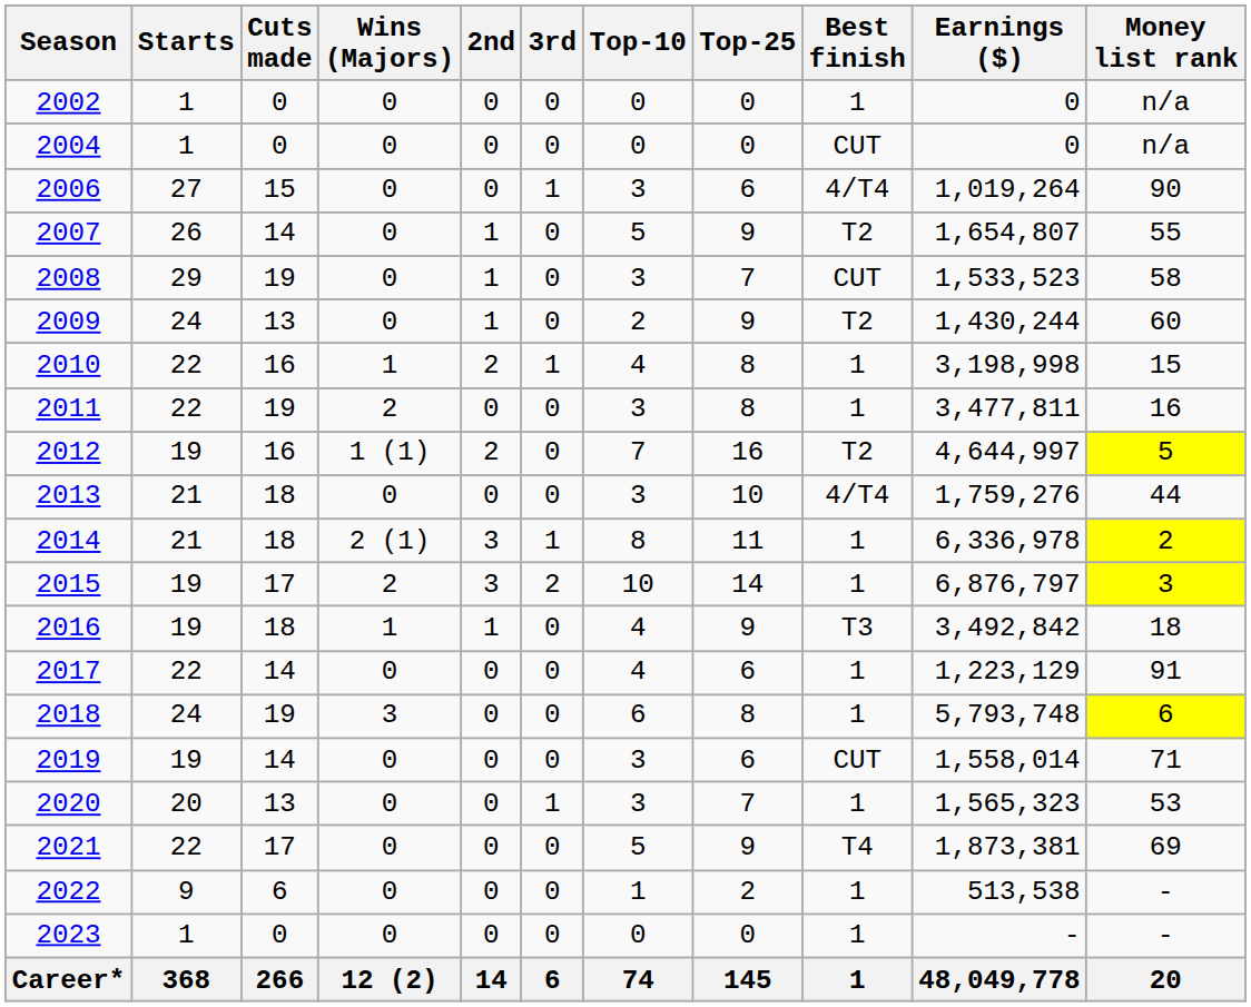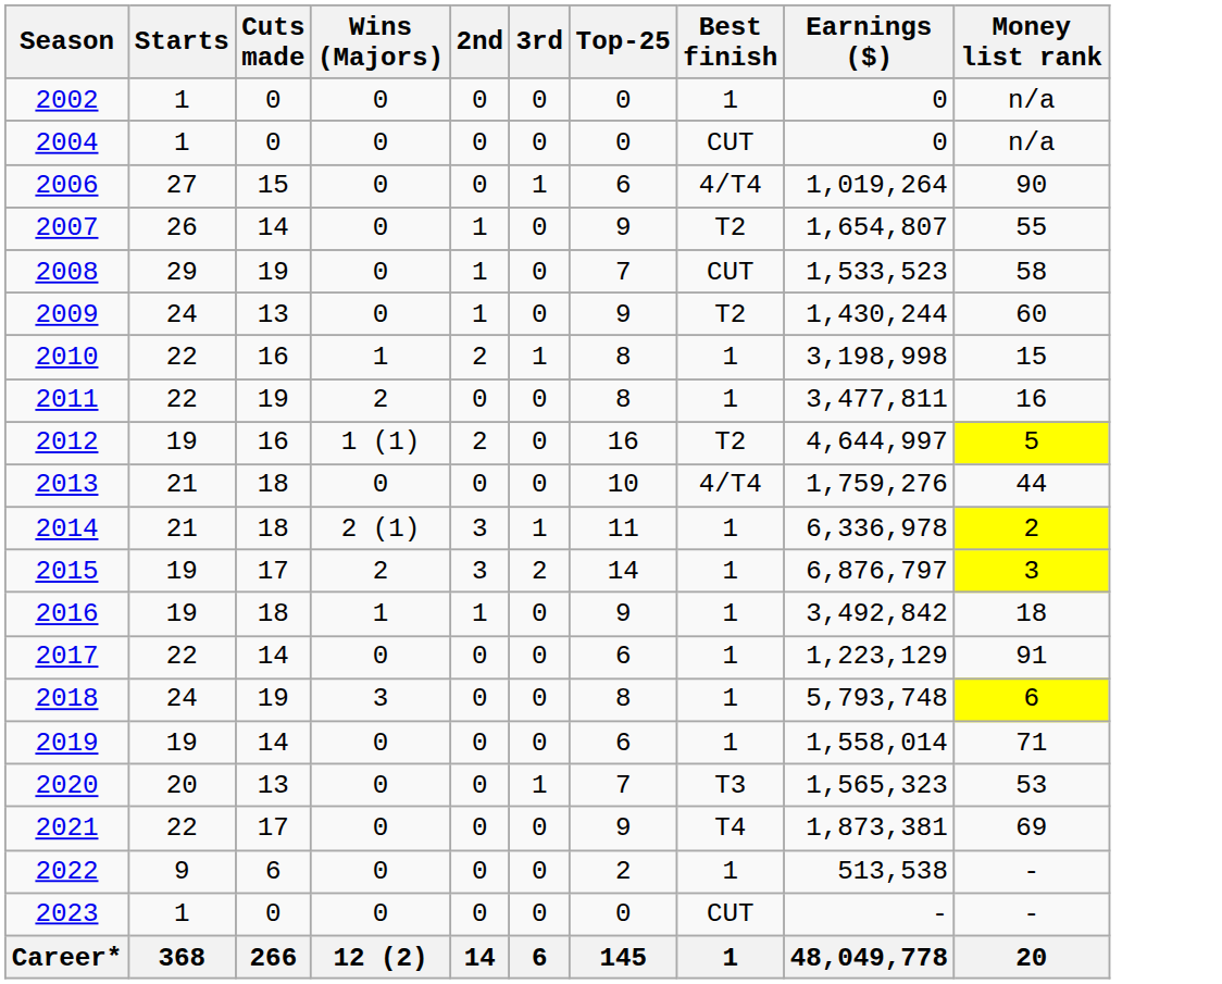 <table class="wikitable" style="text-align:center">
 <tr>
 <th>Season</th>
 <th>Starts</th>
 <th>Cuts<br>made</th>
 <th>Wins<br>(Majors)</th>
 <th>2nd</th>
 <th>3rd</th>
-<th>Top-10</th>
 <th>Top-25</th>
 <th>Best<br>finish</th>
 <th>Earnings<br>($)</th>
 <th>Money<br>list rank</th>
 </tr>
 <tr>
 <td><a href='#'>2002</a></td>
 <td>1</td>
-<td>0</td>
 <td>0</td>
 <td>0</td>
 <td>0</td>
 <td>0</td>
 <td>0</td>
 <td>1</td>
 <td style="text-align:right;">0</td>
 <td>n/a</td>
 </tr>
 <tr>
 <td><a href='#'>2004</a></td>
 <td>1</td>
 <td>0</td>
 <td>0</td>
 <td>0</td>
 <td>0</td>
 <td>0</td>
-<td>0</td>
 <td>CUT</td>
 <td style="text-align:right;">0</td>
 <td>n/a</td>
 </tr>
 <tr>
 <td><a href='#'>2006</a></td>
 <td>27</td>
 <td>15</td>
 <td>0</td>
 <td>0</td>
 <td>1</td>
-<td>3</td>
 <td>6</td>
 <td>4/T4</td>
 <td style="text-align:right;">1,019,264</td>
 <td>90</td>
 </tr>
 <tr>
 <td><a href='#'>2007</a></td>
 <td>26</td>
 <td>14</td>
 <td>0</td>
 <td>1</td>
 <td>0</td>
-<td>5</td>
 <td>9</td>
 <td>T2</td>
 <td style="text-align:right;">1,654,807</td>
 <td>55</td>
 </tr>
 <tr>
 <td><a href='#'>2008</a></td>
 <td>29</td>
 <td>19</td>
 <td>0</td>
 <td>1</td>
 <td>0</td>
-<td>3</td>
 <td>7</td>
 <td>CUT</td>
 <td style="text-align:right;">1,533,523</td>
 <td>58</td>
 </tr>
 <tr>
 <td><a href='#'>2009</a></td>
 <td>24</td>
 <td>13</td>
 <td>0</td>
 <td>1</td>
 <td>0</td>
-<td>2</td>
 <td>9</td>
 <td>T2</td>
 <td style="text-align:right;">1,430,244</td>
 <td>60</td>
 </tr>
 <tr>
 <td><a href='#'>2010</a></td>
 <td>22</td>
 <td>16</td>
 <td>1</td>
 <td>2</td>
 <td>1</td>
-<td>4</td>
 <td>8</td>
 <td>1</td>
 <td style="text-align:right;">3,198,998</td>
 <td>15</td>
 </tr>
 <tr>
 <td><a href='#'>2011</a></td>
 <td>22</td>
 <td>19</td>
 <td>2</td>
 <td>0</td>
 <td>0</td>
-<td>3</td>
 <td>8</td>
 <td>1</td>
 <td style="text-align:right;">3,477,811</td>
 <td>16</td>
 </tr>
 <tr>
 <td><a href='#'>2012</a></td>
 <td>19</td>
 <td>16</td>
 <td>1 (1)</td>
 <td>2</td>
 <td>0</td>
-<td>7</td>
 <td>16</td>
 <td>T2</td>
 <td style="text-align:right;">4,644,997</td>
 <td style="background:yellow;">5</td>
 </tr>
 <tr>
 <td><a href='#'>2013</a></td>
 <td>21</td>
 <td>18</td>
 <td>0</td>
 <td>0</td>
 <td>0</td>
-<td>3</td>
 <td>10</td>
 <td>4/T4</td>
 <td style="text-align:right;">1,759,276</td>
 <td>44</td>
 </tr>
 <tr>
 <td><a href='#'>2014</a></td>
 <td>21</td>
 <td>18</td>
 <td>2 (1)</td>
 <td>3</td>
 <td>1</td>
-<td>8</td>
 <td>11</td>
 <td>1</td>
 <td style="text-align:right;">6,336,978</td>
 <td style="background:yellow;">2</td>
 </tr>
 <tr>
 <td><a href='#'>2015</a></td>
 <td>19</td>
 <td>17</td>
 <td>2</td>
 <td>3</td>
 <td>2</td>
-<td>10</td>
 <td>14</td>
 <td>1</td>
 <td style="text-align:right;">6,876,797</td>
 <td style="background:yellow;">3</td>
 </tr>
 <tr>
 <td><a href='#'>2016</a></td>
 <td>19</td>
 <td>18</td>
 <td>1</td>
 <td>1</td>
 <td>0</td>
-<td>4</td>
 <td>9</td>
-<td>T3</td>
+<td>1</td>
 <td style="text-align:right;">3,492,842</td>
 <td>18</td>
 </tr>
 <tr>
 <td><a href='#'>2017</a></td>
 <td>22</td>
 <td>14</td>
 <td>0</td>
 <td>0</td>
 <td>0</td>
-<td>4</td>
 <td>6</td>
 <td>1</td>
 <td style="text-align:right;">1,223,129</td>
 <td>91</td>
 </tr>
 <tr>
 <td><a href='#'>2018</a></td>
 <td>24</td>
 <td>19</td>
 <td>3</td>
 <td>0</td>
 <td>0</td>
-<td>6</td>
 <td>8</td>
 <td>1</td>
 <td style="text-align:right;">5,793,748</td>
 <td style="background:yellow;">6</td>
 </tr>
 <tr>
 <td><a href='#'>2019</a></td>
 <td>19</td>
 <td>14</td>
 <td>0</td>
 <td>0</td>
 <td>0</td>
-<td>3</td>
 <td>6</td>
-<td>CUT</td>
+<td>1</td>
 <td style="text-align:right;">1,558,014</td>
 <td>71</td>
 </tr>
 <tr>
 <td><a href='#'>2020</a></td>
 <td>20</td>
 <td>13</td>
 <td>0</td>
 <td>0</td>
 <td>1</td>
-<td>3</td>
 <td>7</td>
-<td>1</td>
+<td>T3</td>
 <td style="text-align:right;">1,565,323</td>
 <td>53</td>
 </tr>
 <tr>
 <td><a href='#'>2021</a></td>
 <td>22</td>
 <td>17</td>
 <td>0</td>
 <td>0</td>
 <td>0</td>
-<td>5</td>
 <td>9</td>
 <td>T4</td>
 <td style="text-align:right;">1,873,381</td>
 <td>69</td>
 </tr>
 <tr>
 <td><a href='#'>2022</a></td>
 <td>9</td>
 <td>6</td>
 <td>0</td>
 <td>0</td>
 <td>0</td>
-<td>1</td>
 <td>2</td>
 <td>1</td>
 <td style="text-align:right;">513,538</td>
 <td>-</td>
 </tr>
 <tr>
 <td><a href='#'>2023</a></td>
 <td>1</td>
 <td>0</td>
 <td>0</td>
 <td>0</td>
 <td>0</td>
 <td>0</td>
-<td>0</td>
-<td>1</td>
+<td>CUT</td>
 <td style="text-align:right;">-</td>
 <td>-</td>
 </tr>
 <tr>
 <th>Career*</th>
 <th>368</th>
 <th>266</th>
 <th>12 (2)</th>
 <th>14</th>
 <th>6</th>
-<th>74</th>
 <th>145</th>
 <th>1</th>
 <th>48,049,778</th>
 <th>20</th>
 </tr>
 </table>
